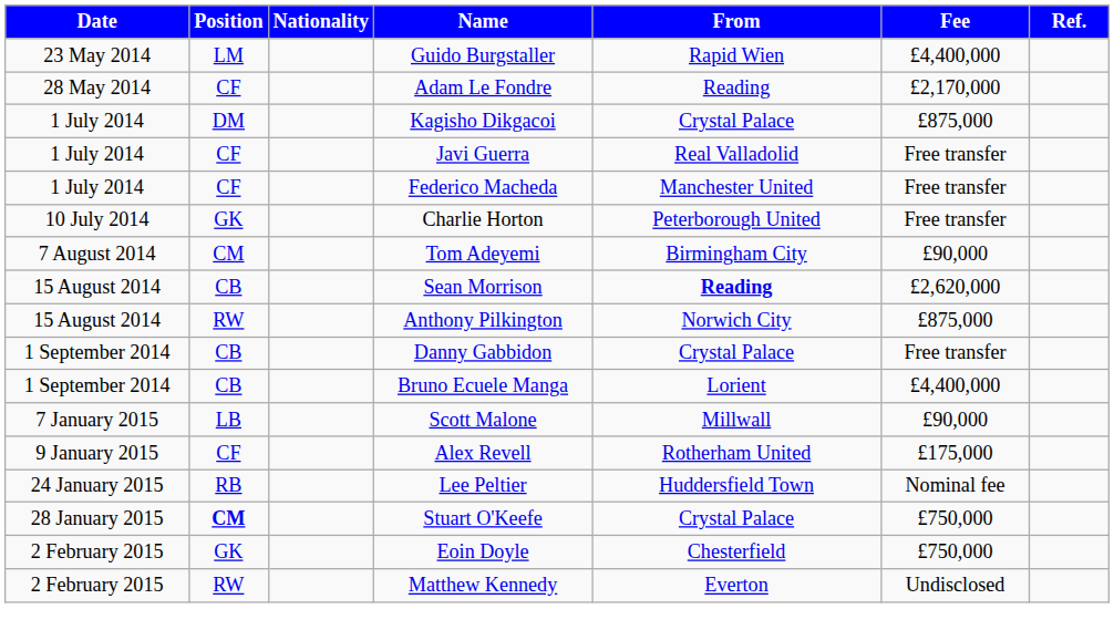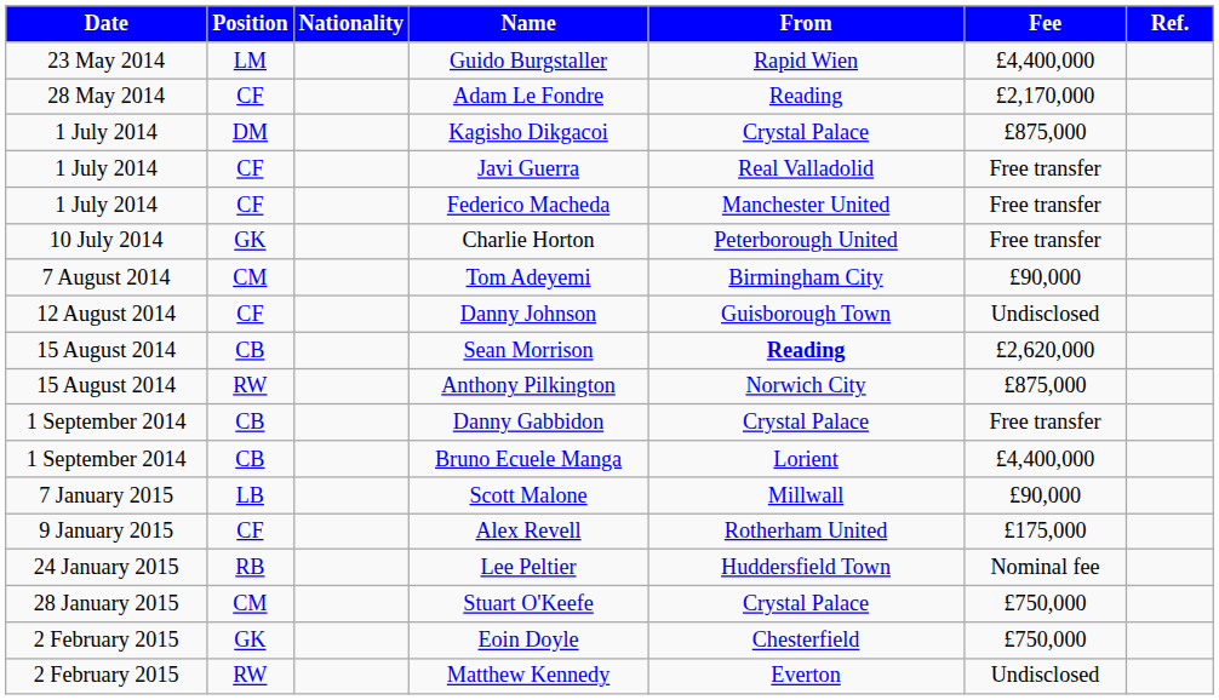 <table class="wikitable"  style="text-align:center; font-size:90%; ">
 <tr>
 <th style="background:#0000FF; color:white; width:125px;">Date</th>
 <th style="background:#0000FF; color:white; width:50px;">Position</th>
 <th style="background:#0000FF; color:white; width:50px;">Nationality</th>
 <th style="background:#0000FF; color:white; width:150px;">Name</th>
 <th style="background:#0000FF; color:white; width:200px;">From</th>
 <th style="background:#0000FF; color:white; width:100px;">Fee</th>
 <th style="background:#0000FF; color:white; width:50px;">Ref.</th>
 </tr>
 <tr>
 <td>23 May 2014</td>
 <td><a href='#'>LM</a></td>
 <td></td>
 <td><a href='#'>Guido Burgstaller</a></td>
 <td><a href='#'>Rapid Wien</a></td>
 <td>£4,400,000</td>
 <td></td>
 </tr>
 <tr>
 <td>28 May 2014</td>
 <td><a href='#'>CF</a></td>
 <td></td>
 <td><a href='#'>Adam Le Fondre</a></td>
 <td><a href='#'>Reading</a></td>
 <td>£2,170,000</td>
 <td></td>
 </tr>
 <tr>
 <td>1 July 2014</td>
 <td><a href='#'>DM</a></td>
 <td></td>
 <td><a href='#'>Kagisho Dikgacoi</a></td>
 <td><a href='#'>Crystal Palace</a></td>
 <td>£875,000</td>
 <td></td>
 </tr>
 <tr>
 <td>1 July 2014</td>
 <td><a href='#'>CF</a></td>
 <td></td>
 <td><a href='#'>Javi Guerra</a></td>
 <td><a href='#'>Real Valladolid</a></td>
 <td>Free transfer</td>
 <td></td>
 </tr>
 <tr>
 <td>1 July 2014</td>
 <td><a href='#'>CF</a></td>
 <td></td>
 <td><a href='#'>Federico Macheda</a></td>
 <td><a href='#'>Manchester United</a></td>
 <td>Free transfer</td>
 <td></td>
 </tr>
 <tr>
 <td>10 July 2014</td>
 <td><a href='#'>GK</a></td>
 <td></td>
 <td>Charlie Horton</td>
 <td><a href='#'>Peterborough United</a></td>
 <td>Free transfer</td>
 <td></td>
 </tr>
 <tr>
 <td>7 August 2014</td>
 <td><a href='#'>CM</a></td>
 <td></td>
 <td><a href='#'>Tom Adeyemi</a></td>
 <td><a href='#'>Birmingham City</a></td>
 <td>£90,000</td>
 <td></td>
 </tr>
 <tr>
+<td>12 August 2014</td>
+<td><a href='#'>CF</a></td>
+<td></td>
+<td><a href='#'>Danny Johnson</a></td>
+<td><a href='#'>Guisborough Town</a></td>
+<td>Undisclosed</td>
+<td></td>
+</tr>
+<tr>
 <td>15 August 2014</td>
 <td><a href='#'>CB</a></td>
 <td></td>
 <td><a href='#'>Sean Morrison</a></td>
 <td><strong><a href='#'>Reading</a></strong></td>
 <td>£2,620,000</td>
 <td></td>
 </tr>
 <tr>
 <td>15 August 2014</td>
 <td><a href='#'>RW</a></td>
 <td></td>
 <td><a href='#'>Anthony Pilkington</a></td>
 <td><a href='#'>Norwich City</a></td>
 <td>£875,000</td>
 <td></td>
 </tr>
 <tr>
 <td>1 September 2014</td>
 <td><a href='#'>CB</a></td>
 <td></td>
 <td><a href='#'>Danny Gabbidon</a></td>
 <td><a href='#'>Crystal Palace</a></td>
 <td>Free transfer</td>
 <td></td>
 </tr>
 <tr>
 <td>1 September 2014</td>
 <td><a href='#'>CB</a></td>
 <td></td>
 <td><a href='#'>Bruno Ecuele Manga</a></td>
 <td><a href='#'>Lorient</a></td>
 <td>£4,400,000</td>
 <td></td>
 </tr>
 <tr>
 <td>7 January 2015</td>
 <td><a href='#'>LB</a></td>
 <td></td>
 <td><a href='#'>Scott Malone</a></td>
 <td><a href='#'>Millwall</a></td>
 <td>£90,000</td>
 <td></td>
 </tr>
 <tr>
 <td>9 January 2015</td>
 <td><a href='#'>CF</a></td>
 <td></td>
 <td><a href='#'>Alex Revell</a></td>
 <td><a href='#'>Rotherham United</a></td>
 <td>£175,000</td>
 <td></td>
 </tr>
 <tr>
 <td>24 January 2015</td>
 <td><a href='#'>RB</a></td>
 <td></td>
 <td><a href='#'>Lee Peltier</a></td>
 <td><a href='#'>Huddersfield Town</a></td>
 <td>Nominal fee</td>
 <td></td>
 </tr>
 <tr>
 <td>28 January 2015</td>
-<td><strong><a href='#'>CM</a></strong></td>
+<td><a href='#'>CM</a></td>
 <td></td>
 <td><a href='#'>Stuart O'Keefe</a></td>
 <td><a href='#'>Crystal Palace</a></td>
 <td>£750,000</td>
 <td></td>
 </tr>
 <tr>
 <td>2 February 2015</td>
 <td><a href='#'>GK</a></td>
 <td></td>
 <td><a href='#'>Eoin Doyle</a></td>
 <td><a href='#'>Chesterfield</a></td>
 <td>£750,000</td>
 <td></td>
 </tr>
 <tr>
 <td>2 February 2015</td>
 <td><a href='#'>RW</a></td>
 <td></td>
 <td><a href='#'>Matthew Kennedy</a></td>
 <td><a href='#'>Everton</a></td>
 <td>Undisclosed</td>
 <td></td>
 </tr>
 </table>
